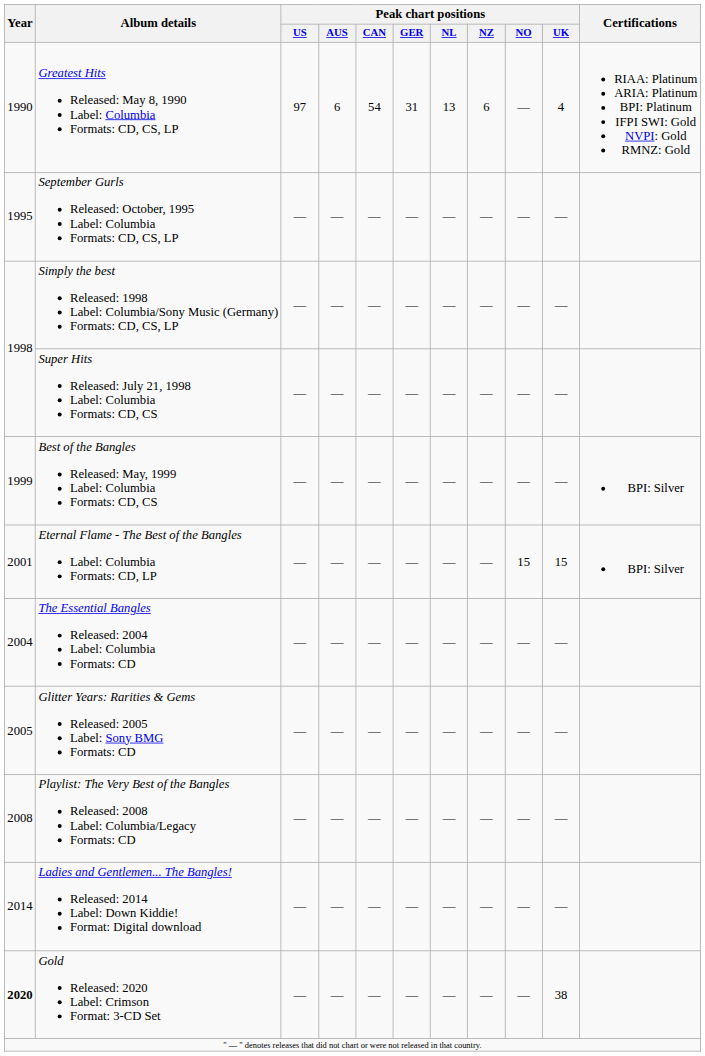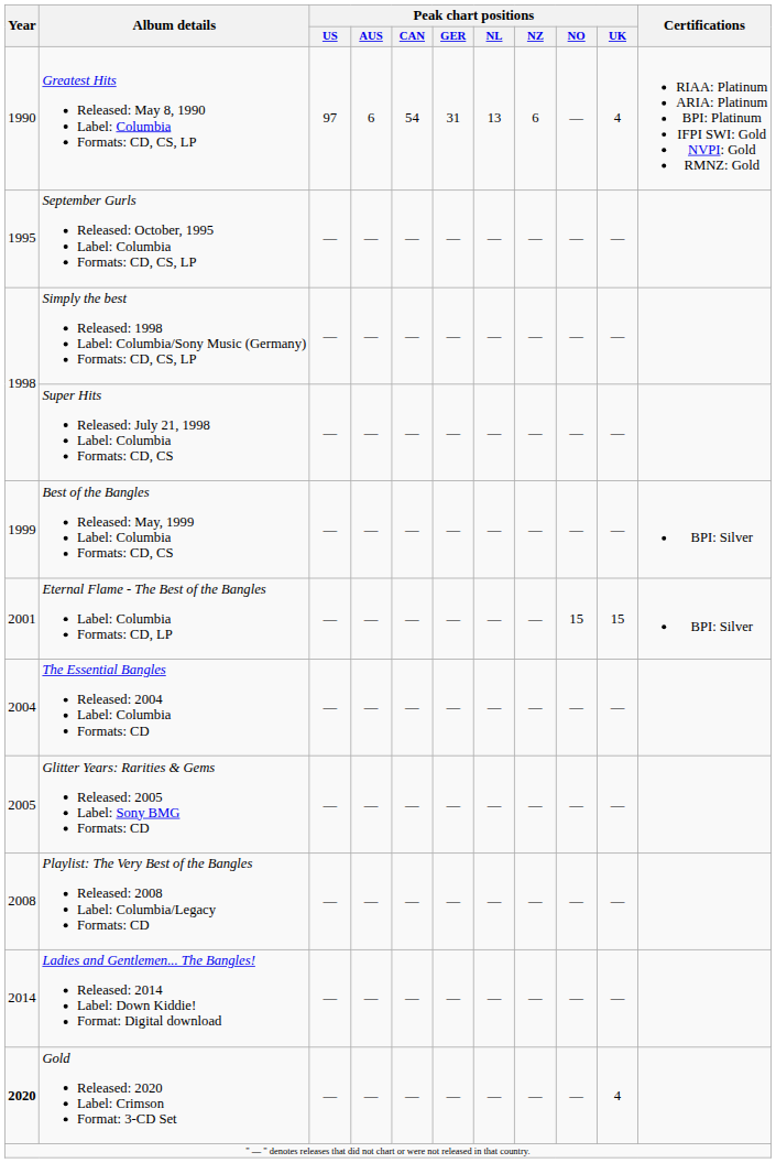 <table class="wikitable" style=text-align:center;>
 <tr>
 <th rowspan="2">Year</th>
 <th rowspan="2">Album details</th>
 <th colspan="8">Peak chart positions</th>
 <th rowspan="2">Certifications</th>
 </tr>
 <tr>
 <th style="width:3em;font-size:85%"><a href='#'>US</a><br></th>
 <th style="width:3em;font-size:85%"><a href='#'>AUS</a><br></th>
 <th style="width:3em;font-size:85%"><a href='#'>CAN</a><br></th>
 <th style="width:3em;font-size:85%"><a href='#'>GER</a><br></th>
 <th style="width:3em;font-size:85%"><a href='#'>NL</a><br></th>
 <th style="width:3em;font-size:85%"><a href='#'>NZ</a><br></th>
 <th style="width:3em;font-size:85%"><a href='#'>NO</a><br></th>
 <th style="width:3em;font-size:85%"><a href='#'>UK</a><br></th>
 </tr>
 <tr>
 <td align="center">1990</td>
 <td align="left"><em><a href='#'>Greatest Hits</a></em><br><ul><li>Released: May 8, 1990</li><li>Label: <a href='#'>Columbia</a></li><li>Formats: CD, CS, LP</li></ul></td>
 <td align="center">97</td>
 <td align="center">6</td>
 <td align="center">54</td>
 <td align="center">31</td>
 <td align="center">13</td>
 <td align="center">6</td>
 <td align="center">—</td>
 <td align="center">4</td>
 <td><br><ul><li>RIAA: Platinum</li><li>ARIA: Platinum</li><li>BPI: Platinum</li><li>IFPI SWI: Gold</li><li><a href='#'>NVPI</a>: Gold</li><li>RMNZ: Gold</li></ul></td>
 </tr>
 <tr>
 <td align="center">1995</td>
 <td align="left"><em>September Gurls</em><br><ul><li>Released: October, 1995</li><li>Label: Columbia</li><li>Formats: CD, CS, LP</li></ul></td>
 <td align="center">—</td>
 <td align="center">—</td>
 <td align="center">—</td>
 <td align="center">—</td>
 <td align="center">—</td>
 <td align="center">—</td>
 <td align="center">—</td>
 <td align="center">—</td>
 <td></td>
 </tr>
 <tr>
 <td align="center" rowspan="2">1998</td>
 <td align="left"><em>Simply the best</em><br><ul><li>Released: 1998</li><li>Label: Columbia/Sony Music (Germany)</li><li>Formats: CD, CS, LP</li></ul></td>
 <td align="center">—</td>
 <td align="center">—</td>
 <td align="center">—</td>
 <td align="center">—</td>
 <td align="center">—</td>
 <td align="center">—</td>
 <td align="center">—</td>
 <td align="center">—</td>
 <td></td>
 </tr>
 <tr>
 <td align="left"><em>Super Hits</em><br><ul><li>Released: July 21, 1998</li><li>Label: Columbia</li><li>Formats: CD, CS</li></ul></td>
 <td align="center">—</td>
 <td align="center">—</td>
 <td align="center">—</td>
 <td align="center">—</td>
 <td align="center">—</td>
 <td align="center">—</td>
 <td align="center">—</td>
 <td align="center">—</td>
 <td></td>
 </tr>
 <tr>
 <td align="center">1999</td>
 <td align="left"><em>Best of the Bangles</em><br><ul><li>Released: May, 1999</li><li>Label: Columbia</li><li>Formats: CD, CS</li></ul></td>
 <td align="center">—</td>
 <td align="center">—</td>
 <td align="center">—</td>
 <td align="center">—</td>
 <td align="center">—</td>
 <td align="center">—</td>
 <td align="center">—</td>
 <td align="center">—</td>
 <td><br><ul><li>BPI: Silver</li></ul></td>
 </tr>
 <tr>
 <td align="center">2001</td>
 <td align="left"><em>Eternal Flame - The Best of the Bangles</em><br><ul><li>Label: Columbia</li><li>Formats: CD,  LP</li></ul></td>
 <td align="center">—</td>
 <td align="center">—</td>
 <td align="center">—</td>
 <td align="center">—</td>
 <td align="center">—</td>
 <td align="center">—</td>
 <td align="center">15</td>
 <td align="center">15</td>
 <td><br><ul><li>BPI: Silver</li></ul></td>
 </tr>
 <tr>
 <td align="center">2004</td>
 <td align="left"><em><a href='#'>The Essential Bangles</a></em><br><ul><li>Released: 2004</li><li>Label: Columbia</li><li>Formats: CD</li></ul></td>
 <td align="center">—</td>
 <td align="center">—</td>
 <td align="center">—</td>
 <td align="center">—</td>
 <td align="center">—</td>
 <td align="center">—</td>
 <td align="center">—</td>
 <td align="center">—</td>
 <td></td>
 </tr>
 <tr>
 <td align="center">2005</td>
 <td align="left"><em>Glitter Years: Rarities & Gems</em><br><ul><li>Released: 2005</li><li>Label: <a href='#'>Sony BMG</a></li><li>Formats: CD</li></ul></td>
 <td align="center">—</td>
 <td align="center">—</td>
 <td align="center">—</td>
 <td align="center">—</td>
 <td align="center">—</td>
 <td align="center">—</td>
 <td align="center">—</td>
 <td align="center">—</td>
 <td></td>
 </tr>
 <tr>
 <td align="center">2008</td>
 <td align="left"><em>Playlist: The Very Best of the Bangles</em><br><ul><li>Released: 2008</li><li>Label: Columbia/Legacy</li><li>Formats: CD</li></ul></td>
 <td align="center">—</td>
 <td align="center">—</td>
 <td align="center">—</td>
 <td align="center">—</td>
 <td align="center">—</td>
 <td align="center">—</td>
 <td align="center">—</td>
 <td align="center">—</td>
 <td></td>
 </tr>
 <tr>
 <td align="center">2014</td>
 <td align="left"><em><a href='#'>Ladies and Gentlemen... The Bangles!</a></em><br><ul><li>Released: 2014</li><li>Label: Down Kiddie!</li><li>Format: Digital download</li></ul></td>
 <td align="center">—</td>
 <td align="center">—</td>
 <td align="center">—</td>
 <td align="center">—</td>
 <td align="center">—</td>
 <td align="center">—</td>
 <td align="center">—</td>
 <td align="center">—</td>
 <td></td>
 </tr>
 <tr>
 <td align="center"><strong>2020</strong></td>
 <td align="left"><em>Gold</em><br><ul><li>Released: 2020</li><li>Label: Crimson</li><li>Format: 3-CD Set</li></ul></td>
 <td align="center">—</td>
 <td align="center">—</td>
 <td align="center">—</td>
 <td align="center">—</td>
 <td align="center">—</td>
 <td align="center">—</td>
 <td align="center">—</td>
-<td align="center">38</td>
+<td align="center">4</td>
 <td></td>
 </tr>
 <tr>
 <td align="center" colspan="30" style="font-size: 8pt">" — " denotes releases that did not chart or were not released in that country.</td>
 </tr>
 </table>
